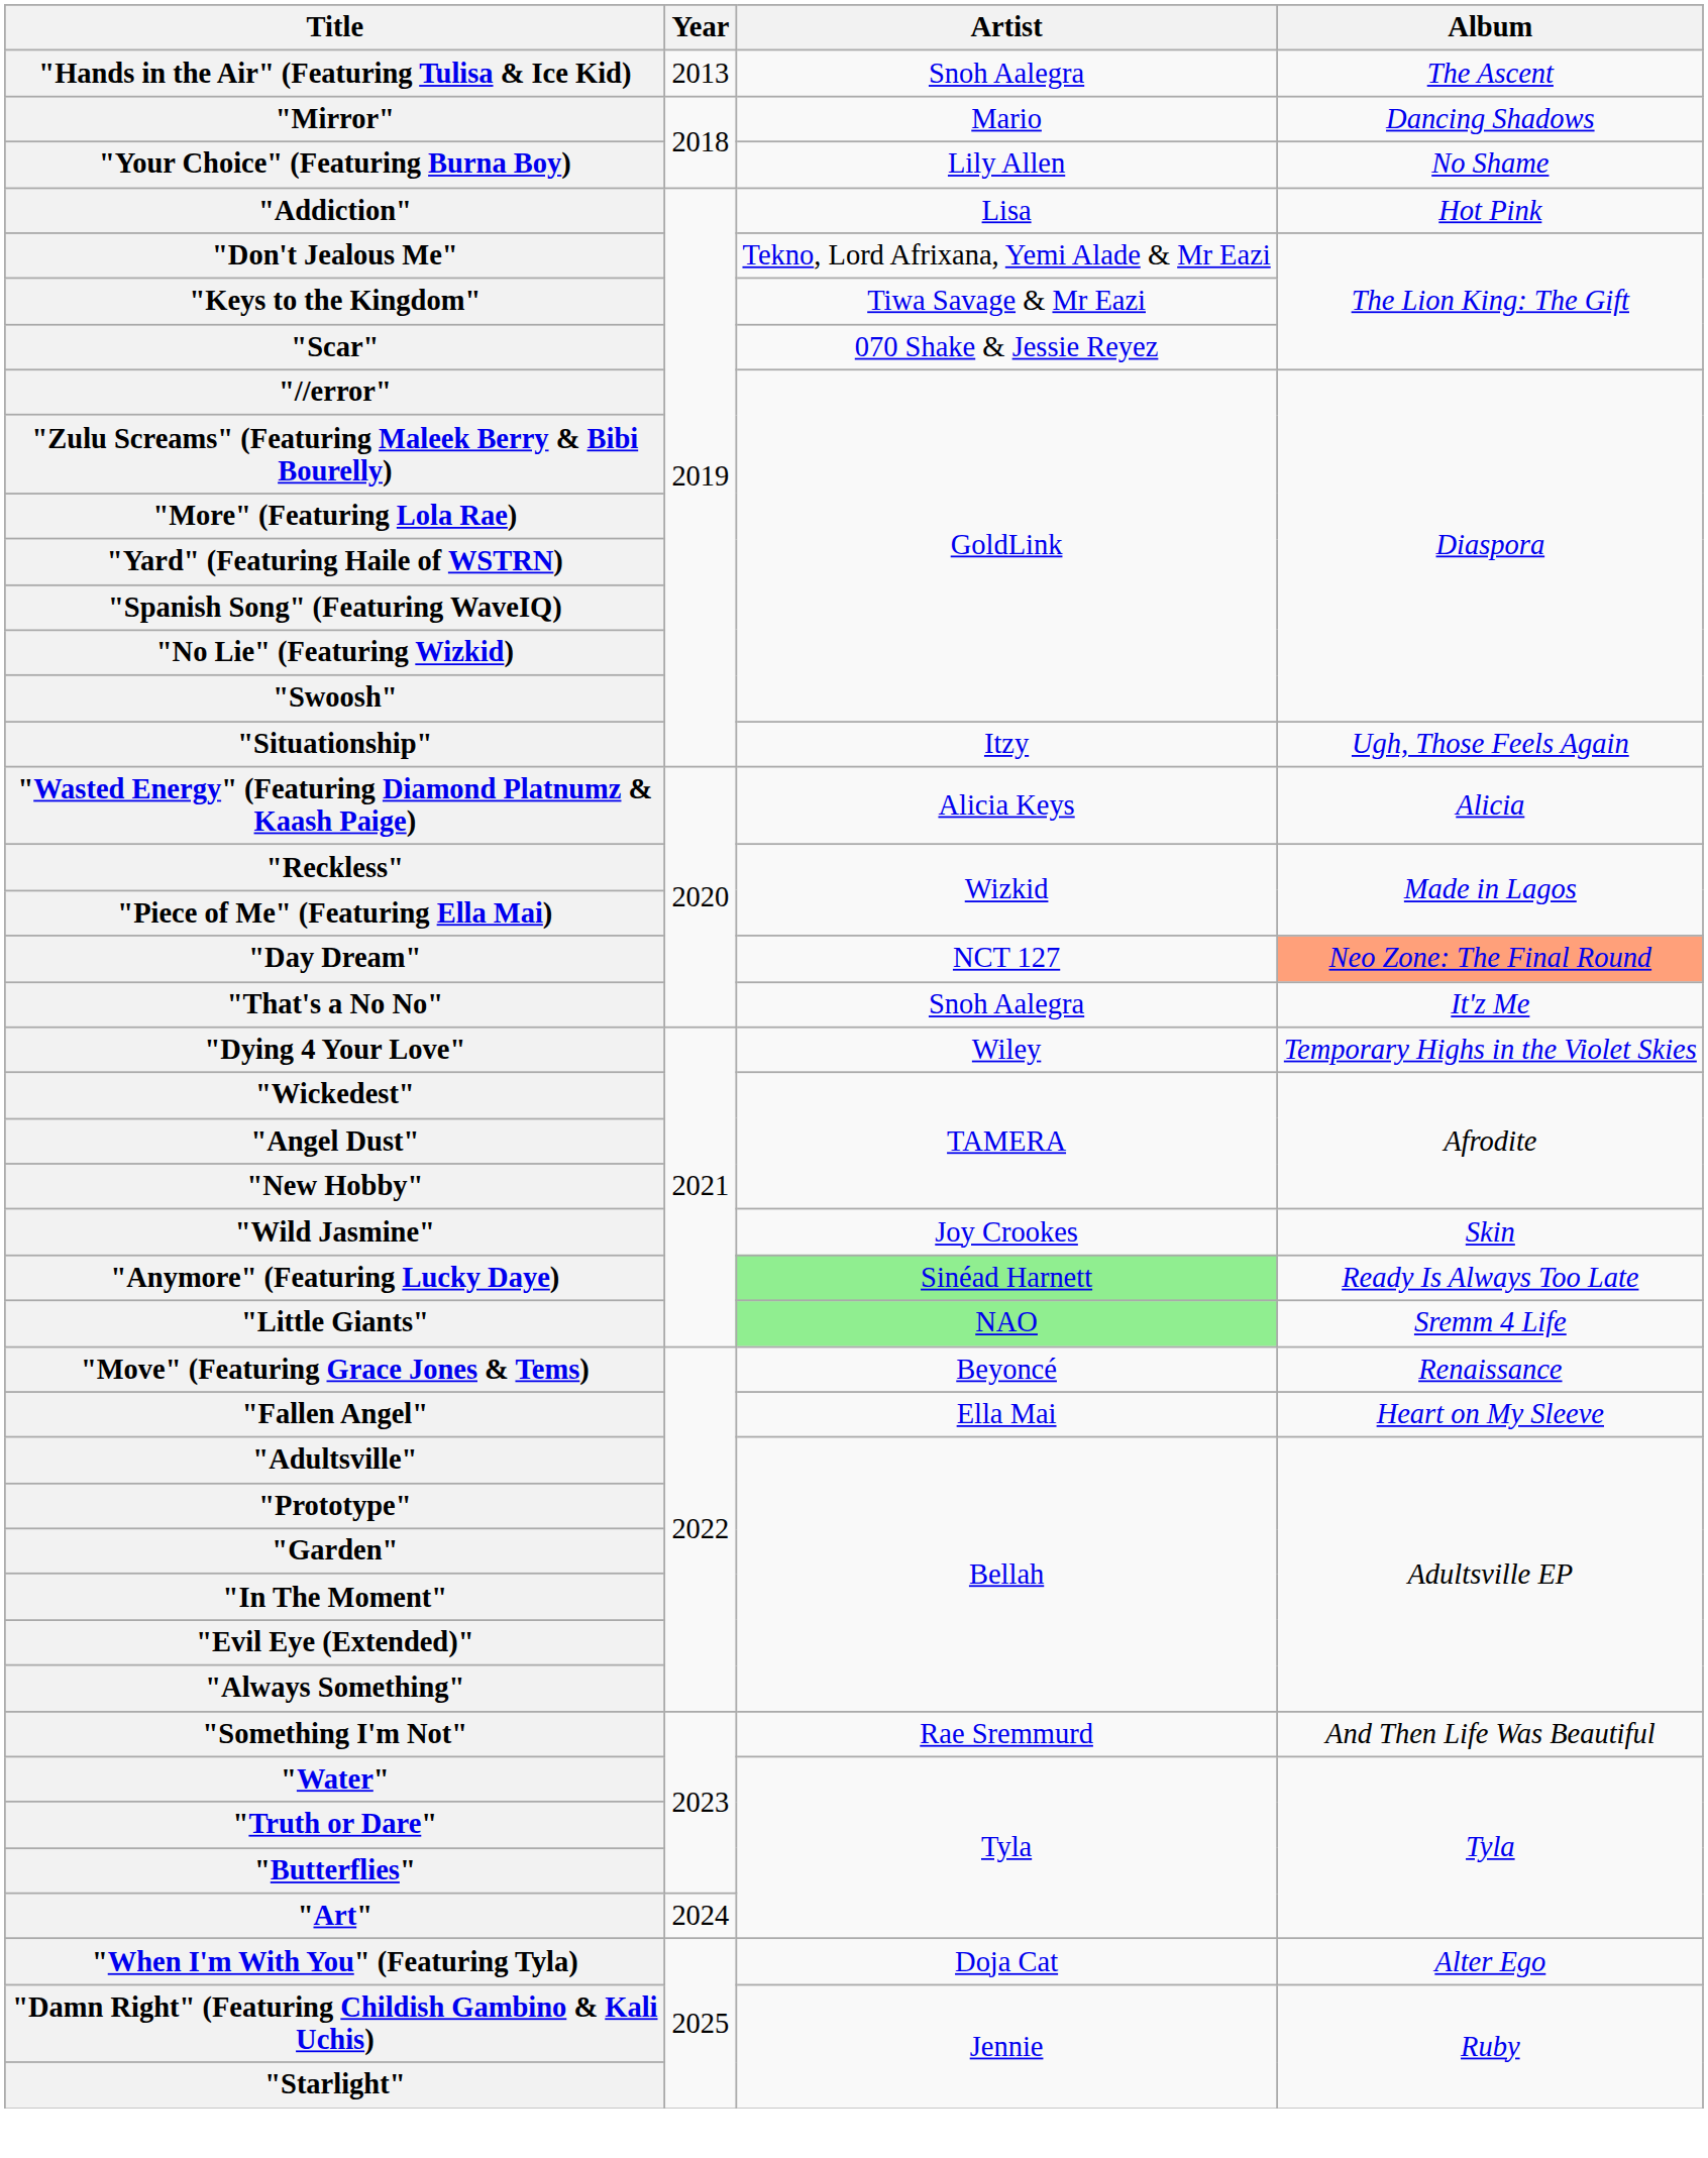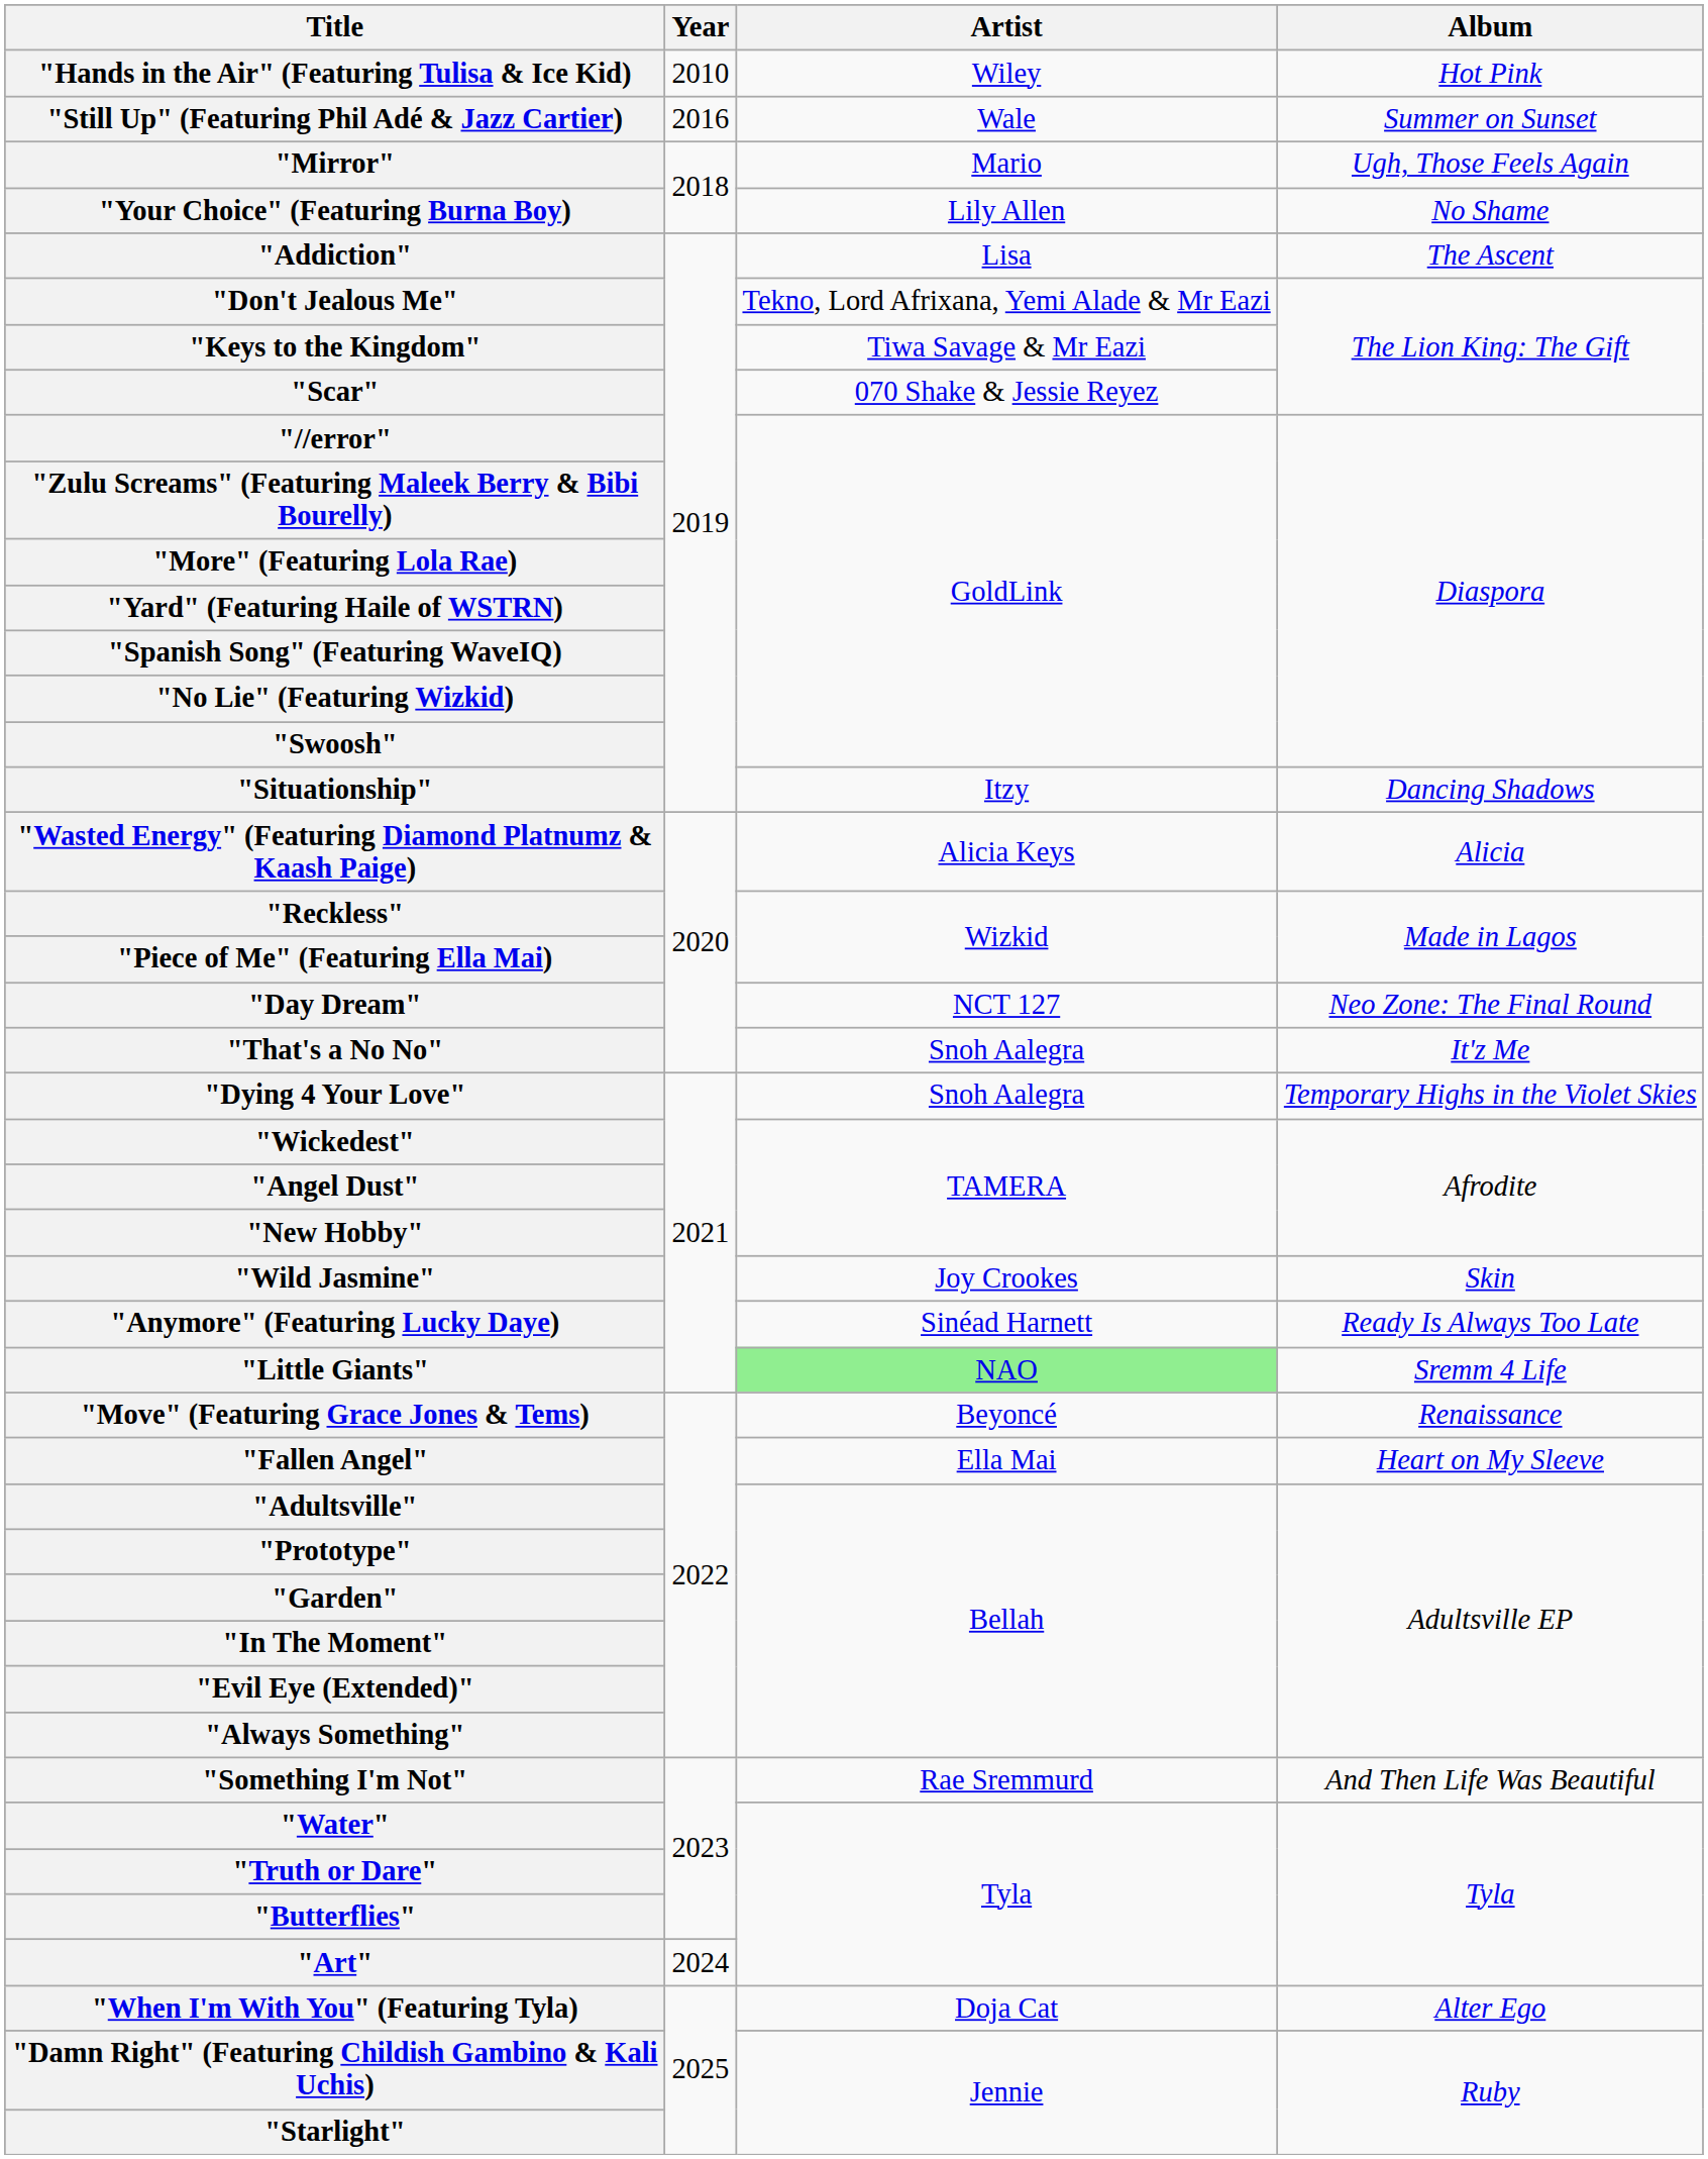 <table class="wikitable plainrowheaders" style="text-align:center;">
 <tr>
 <th scope="col" style="width:22.5em;">Title</th>
 <th scope="col">Year</th>
 <th scope="col">Artist</th>
 <th scope="col">Album</th>
 </tr>
 <tr>
 <th scope="row">"Hands in the Air" (Featuring <a href='#'>Tulisa</a> & Ice Kid)</th>
-<td>2013</td>
-<td><a href='#'>Snoh Aalegra</a></td>
-<td><em><a href='#'>The Ascent</a></em></td>
+<td>2010</td>
+<td><a href='#'>Wiley</a></td>
+<td><em><a href='#'>Hot Pink</a></em></td>
+</tr>
+<tr>
+<th scope="row">"Still Up" (Featuring Phil Adé & <a href='#'>Jazz Cartier</a>)</th>
+<td>2016</td>
+<td><a href='#'>Wale</a></td>
+<td><em><a href='#'>Summer on Sunset</a></em></td>
 </tr>
 <tr>
 <th scope="row">"Mirror"</th>
 <td rowspan="2">2018</td>
 <td><a href='#'>Mario</a></td>
-<td><em><a href='#'>Dancing Shadows</a></em></td>
+<td><em><a href='#'>Ugh, Those Feels Again</a></em></td>
 </tr>
 <tr>
 <th scope="row">"Your Choice" (Featuring <a href='#'>Burna Boy</a>)</th>
 <td><a href='#'>Lily Allen</a></td>
 <td><em><a href='#'>No Shame</a></em></td>
 </tr>
 <tr>
 <th scope="row">"Addiction"</th>
 <td rowspan="12">2019</td>
 <td><a href='#'>Lisa</a></td>
-<td><em><a href='#'>Hot Pink</a></em></td>
+<td><em><a href='#'>The Ascent</a></em></td>
 </tr>
 <tr>
 <th scope="row">"Don't Jealous Me"</th>
 <td><a href='#'>Tekno</a>, Lord Afrixana, <a href='#'>Yemi Alade</a> & <a href='#'>Mr Eazi</a></td>
 <td rowspan="3"><em><a href='#'>The Lion King: The Gift</a></em></td>
 </tr>
 <tr>
 <th scope="row">"Keys to the Kingdom"</th>
 <td><a href='#'>Tiwa Savage</a> & <a href='#'>Mr Eazi</a></td>
 </tr>
 <tr>
 <th scope="row">"Scar"</th>
 <td><a href='#'>070 Shake</a> & <a href='#'>Jessie Reyez</a></td>
 </tr>
 <tr>
 <th scope="row">"//error"</th>
 <td rowspan="7"><a href='#'>GoldLink</a></td>
 <td rowspan="7"><em><a href='#'>Diaspora</a></em></td>
 </tr>
 <tr>
 <th scope="row">"Zulu Screams" (Featuring <a href='#'>Maleek Berry</a> & <a href='#'>Bibi Bourelly</a>)</th>
 </tr>
 <tr>
 <th scope="row">"More" (Featuring <a href='#'>Lola Rae</a>)</th>
 </tr>
 <tr>
 <th scope="row">"Yard" (Featuring Haile of <a href='#'>WSTRN</a>)</th>
 </tr>
 <tr>
 <th scope="row">"Spanish Song" (Featuring WaveIQ)</th>
 </tr>
 <tr>
 <th scope="row">"No Lie" (Featuring <a href='#'>Wizkid</a>)</th>
 </tr>
 <tr>
 <th scope="row">"Swoosh"</th>
 </tr>
 <tr>
 <th scope="row">"Situationship"</th>
 <td><a href='#'>Itzy</a></td>
-<td><em><a href='#'>Ugh, Those Feels Again</a></em></td>
+<td><em><a href='#'>Dancing Shadows</a></em></td>
 </tr>
 <tr>
 <th scope="row">"<a href='#'>Wasted Energy</a>" (Featuring <a href='#'>Diamond Platnumz</a> & <a href='#'>Kaash Paige</a>)</th>
 <td rowspan="5">2020</td>
 <td><a href='#'>Alicia Keys</a></td>
 <td><em><a href='#'>Alicia</a></em></td>
 </tr>
 <tr>
 <th scope="row">"Reckless"</th>
 <td rowspan="2"><a href='#'>Wizkid</a></td>
 <td rowspan="2"><em><a href='#'>Made in Lagos</a></em></td>
 </tr>
 <tr>
 <th scope="row">"Piece of Me" (Featuring <a href='#'>Ella Mai</a>)</th>
 </tr>
 <tr>
 <th scope="row">"Day Dream"</th>
 <td><a href='#'>NCT 127</a></td>
-<td style="background: lightsalmon;"><em><a href='#'>Neo Zone: The Final Round</a></em></td>
+<td><em><a href='#'>Neo Zone: The Final Round</a></em></td>
 </tr>
 <tr>
 <th scope="row">"That's a No No"</th>
 <td><a href='#'>Snoh Aalegra</a></td>
 <td><em><a href='#'>It'z Me</a></em></td>
 </tr>
 <tr>
 <th scope="row">"Dying 4 Your Love"</th>
 <td rowspan="7">2021</td>
-<td><a href='#'>Wiley</a></td>
+<td><a href='#'>Snoh Aalegra</a></td>
 <td><em><a href='#'>Temporary Highs in the Violet Skies</a></em></td>
 </tr>
 <tr>
 <th scope="row">"Wickedest"</th>
 <td rowspan="3"><a href='#'>TAMERA</a></td>
 <td rowspan="3"><em>Afrodite</em></td>
 </tr>
 <tr>
 <th scope="row">"Angel Dust"</th>
 </tr>
 <tr>
 <th scope="row">"New Hobby"</th>
 </tr>
 <tr>
 <th scope="row">"Wild Jasmine"</th>
 <td><a href='#'>Joy Crookes</a></td>
 <td><em><a href='#'>Skin</a></em></td>
 </tr>
 <tr>
 <th scope="row">"Anymore" (Featuring <a href='#'>Lucky Daye</a>)</th>
-<td style="background: lightgreen;"><a href='#'>Sinéad Harnett</a></td>
+<td><a href='#'>Sinéad Harnett</a></td>
 <td><em><a href='#'>Ready Is Always Too Late</a></em></td>
 </tr>
 <tr>
 <th scope="row">"Little Giants"</th>
 <td style="background: lightgreen;"><a href='#'>NAO</a></td>
 <td><em><a href='#'>Sremm 4 Life</a></em></td>
 </tr>
 <tr>
 <th scope="row">"Move" (Featuring <a href='#'>Grace Jones</a> & <a href='#'>Tems</a>)</th>
 <td rowspan="8">2022</td>
 <td><a href='#'>Beyoncé</a></td>
 <td><em><a href='#'>Renaissance</a></em></td>
 </tr>
 <tr>
 <th scope="row">"Fallen Angel"</th>
 <td><a href='#'>Ella Mai</a></td>
 <td><em><a href='#'>Heart on My Sleeve</a></em></td>
 </tr>
 <tr>
 <th scope="row">"Adultsville"</th>
 <td rowspan="6"><a href='#'>Bellah</a></td>
 <td rowspan="6"><em>Adultsville EP</em></td>
 </tr>
 <tr>
 <th scope="row">"Prototype"</th>
 </tr>
 <tr>
 <th scope="row">"Garden"</th>
 </tr>
 <tr>
 <th scope="row">"In The Moment"</th>
 </tr>
 <tr>
 <th scope="row">"Evil Eye (Extended)"</th>
 </tr>
 <tr>
 <th scope="row">"Always Something"</th>
 </tr>
 <tr>
 <th scope="row">"Something I'm Not"</th>
 <td rowspan="4">2023</td>
 <td><a href='#'>Rae Sremmurd</a></td>
 <td><em>And Then Life Was Beautiful</em></td>
 </tr>
 <tr>
 <th scope="row">"<a href='#'>Water</a>"</th>
 <td rowspan="4"><a href='#'>Tyla</a></td>
 <td rowspan="4"><em><a href='#'>Tyla</a></em></td>
 </tr>
 <tr>
 <th scope="row">"<a href='#'>Truth or Dare</a>"</th>
 </tr>
 <tr>
 <th scope="row">"<a href='#'>Butterflies</a>"</th>
 </tr>
 <tr>
 <th scope="row">"<a href='#'>Art</a>"</th>
 <td>2024</td>
 </tr>
 <tr>
 <th scope="row">"<a href='#'>When I'm With You</a>" (Featuring Tyla)</th>
 <td rowspan="3">2025</td>
 <td><a href='#'>Doja Cat</a></td>
 <td><em><a href='#'>Alter Ego</a></em></td>
 </tr>
 <tr>
 <th scope="row">"Damn Right" (Featuring <a href='#'>Childish Gambino</a> & <a href='#'>Kali Uchis</a>)</th>
 <td rowspan="2"><a href='#'>Jennie</a></td>
 <td rowspan="2"><em><a href='#'>Ruby</a></em></td>
 </tr>
 <tr>
 <th scope="row">"Starlight"</th>
 </tr>
 </table>
